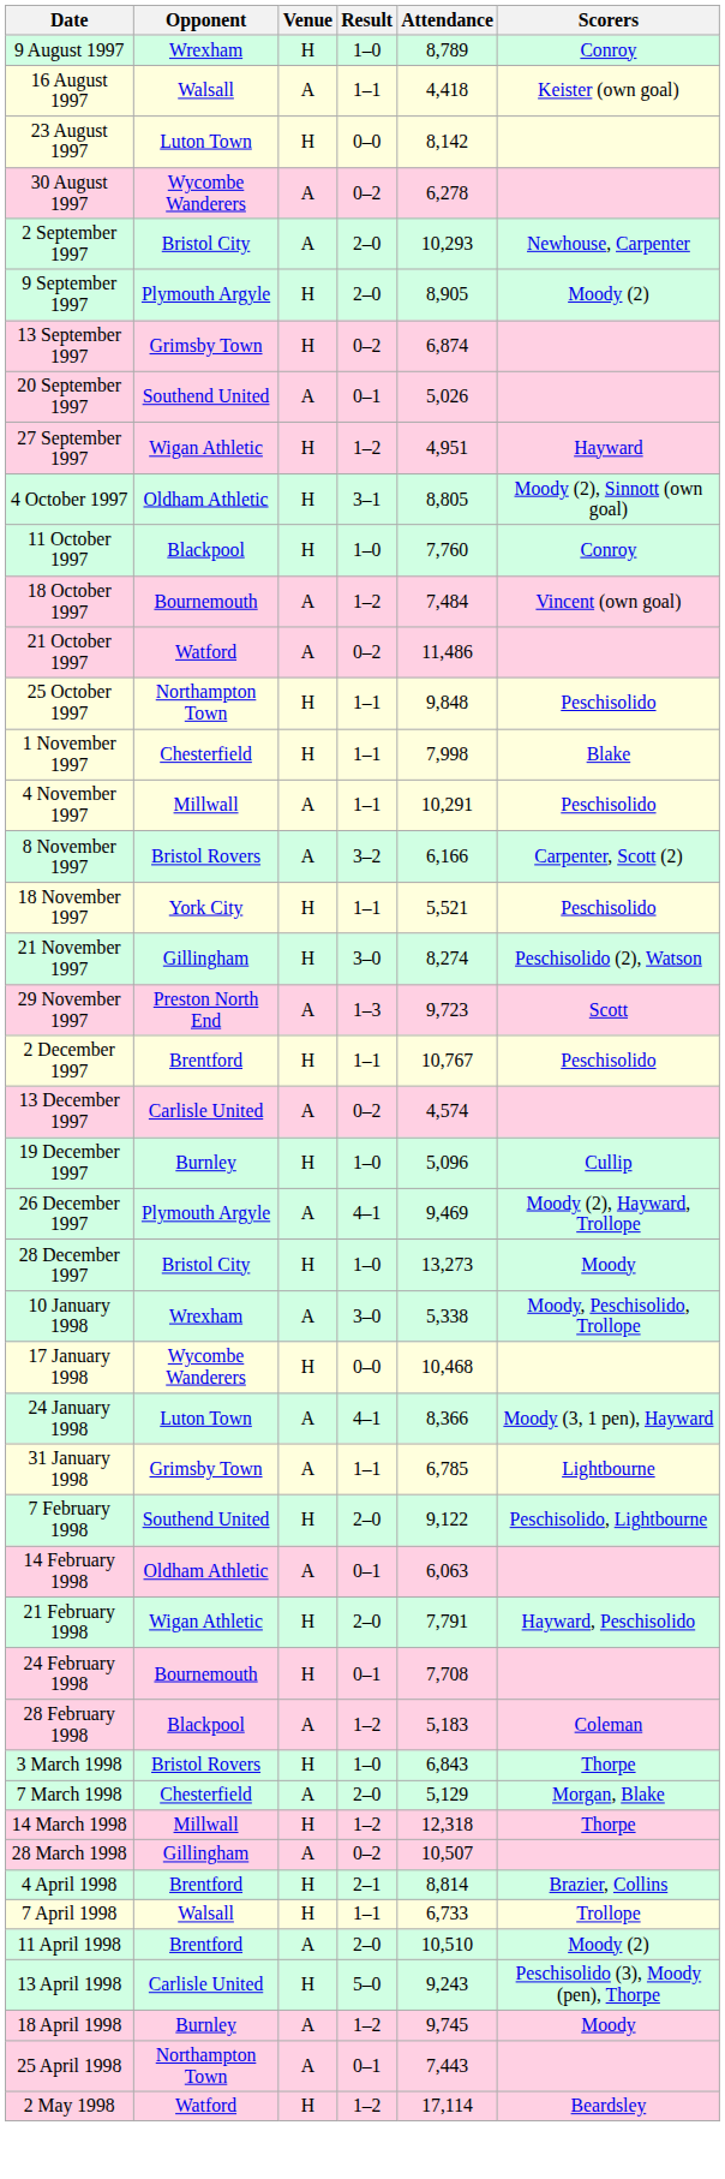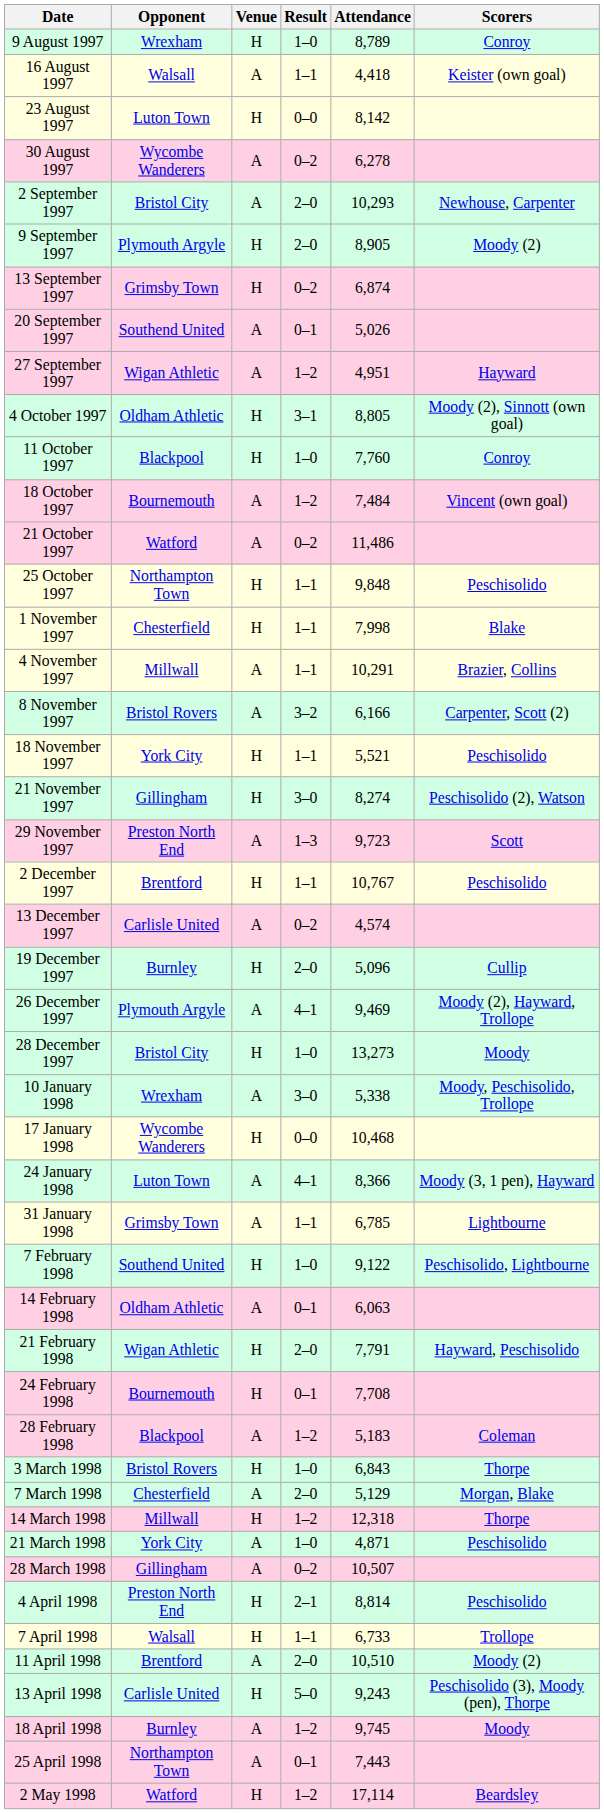 <table class="wikitable sortable" style="font-size:100%; text-align:center">
 <tr>
 <th>Date</th>
 <th>Opponent</th>
 <th>Venue</th>
 <th>Result</th>
 <th>Attendance</th>
 <th>Scorers</th>
 </tr>
 <tr style="background-color: #d0ffe3;">
 <td>9 August 1997</td>
 <td><a href='#'>Wrexham</a></td>
 <td>H</td>
 <td>1–0</td>
 <td>8,789</td>
 <td><a href='#'>Conroy</a></td>
 </tr>
 <tr style="background-color: #ffffdd;">
 <td>16 August 1997</td>
 <td><a href='#'>Walsall</a></td>
 <td>A</td>
 <td>1–1</td>
 <td>4,418</td>
 <td><a href='#'>Keister</a> (own goal)</td>
 </tr>
 <tr style="background-color: #ffffdd;">
 <td>23 August 1997</td>
 <td><a href='#'>Luton Town</a></td>
 <td>H</td>
 <td>0–0</td>
 <td>8,142</td>
 <td></td>
 </tr>
 <tr style="background-color: #ffd0e3;">
 <td>30 August 1997</td>
 <td><a href='#'>Wycombe Wanderers</a></td>
 <td>A</td>
 <td>0–2</td>
 <td>6,278</td>
 <td></td>
 </tr>
 <tr style="background-color: #d0ffe3;">
 <td>2 September 1997</td>
 <td><a href='#'>Bristol City</a></td>
 <td>A</td>
 <td>2–0</td>
 <td>10,293</td>
 <td><a href='#'>Newhouse</a>, <a href='#'>Carpenter</a></td>
 </tr>
 <tr style="background-color: #d0ffe3;">
 <td>9 September 1997</td>
 <td><a href='#'>Plymouth Argyle</a></td>
 <td>H</td>
 <td>2–0</td>
 <td>8,905</td>
 <td><a href='#'>Moody</a> (2)</td>
 </tr>
 <tr style="background-color: #ffd0e3;">
 <td>13 September 1997</td>
 <td><a href='#'>Grimsby Town</a></td>
 <td>H</td>
 <td>0–2</td>
 <td>6,874</td>
 <td></td>
 </tr>
 <tr style="background-color: #ffd0e3;">
 <td>20 September 1997</td>
 <td><a href='#'>Southend United</a></td>
 <td>A</td>
 <td>0–1</td>
 <td>5,026</td>
 <td></td>
 </tr>
 <tr style="background-color: #ffd0e3;">
 <td>27 September 1997</td>
 <td><a href='#'>Wigan Athletic</a></td>
-<td>H</td>
+<td>A</td>
 <td>1–2</td>
 <td>4,951</td>
 <td><a href='#'>Hayward</a></td>
 </tr>
 <tr style="background-color: #d0ffe3;">
 <td>4 October 1997</td>
 <td><a href='#'>Oldham Athletic</a></td>
 <td>H</td>
 <td>3–1</td>
 <td>8,805</td>
 <td><a href='#'>Moody</a> (2), <a href='#'>Sinnott</a> (own goal)</td>
 </tr>
 <tr style="background-color: #d0ffe3;">
 <td>11 October 1997</td>
 <td><a href='#'>Blackpool</a></td>
 <td>H</td>
 <td>1–0</td>
 <td>7,760</td>
 <td><a href='#'>Conroy</a></td>
 </tr>
 <tr style="background-color: #ffd0e3;">
 <td>18 October 1997</td>
 <td><a href='#'>Bournemouth</a></td>
 <td>A</td>
 <td>1–2</td>
 <td>7,484</td>
 <td><a href='#'>Vincent</a> (own goal)</td>
 </tr>
 <tr style="background-color: #ffd0e3;">
 <td>21 October 1997</td>
 <td><a href='#'>Watford</a></td>
 <td>A</td>
 <td>0–2</td>
 <td>11,486</td>
 <td></td>
 </tr>
 <tr style="background-color: #ffffdd;">
 <td>25 October 1997</td>
 <td><a href='#'>Northampton Town</a></td>
 <td>H</td>
 <td>1–1</td>
 <td>9,848</td>
 <td><a href='#'>Peschisolido</a></td>
 </tr>
 <tr style="background-color: #ffffdd;">
 <td>1 November 1997</td>
 <td><a href='#'>Chesterfield</a></td>
 <td>H</td>
 <td>1–1</td>
 <td>7,998</td>
 <td><a href='#'>Blake</a></td>
 </tr>
 <tr style="background-color: #ffffdd;">
 <td>4 November 1997</td>
 <td><a href='#'>Millwall</a></td>
 <td>A</td>
 <td>1–1</td>
 <td>10,291</td>
-<td><a href='#'>Peschisolido</a></td>
+<td><a href='#'>Brazier</a>, <a href='#'>Collins</a></td>
 </tr>
 <tr style="background-color: #d0ffe3;">
 <td>8 November 1997</td>
 <td><a href='#'>Bristol Rovers</a></td>
 <td>A</td>
 <td>3–2</td>
 <td>6,166</td>
 <td><a href='#'>Carpenter</a>, <a href='#'>Scott</a> (2)</td>
 </tr>
 <tr style="background-color: #ffffdd;">
 <td>18 November 1997</td>
 <td><a href='#'>York City</a></td>
 <td>H</td>
 <td>1–1</td>
 <td>5,521</td>
 <td><a href='#'>Peschisolido</a></td>
 </tr>
 <tr style="background-color: #d0ffe3;">
 <td>21 November 1997</td>
 <td><a href='#'>Gillingham</a></td>
 <td>H</td>
 <td>3–0</td>
 <td>8,274</td>
 <td><a href='#'>Peschisolido</a> (2), <a href='#'>Watson</a></td>
 </tr>
 <tr style="background-color: #ffd0e3;">
 <td>29 November 1997</td>
 <td><a href='#'>Preston North End</a></td>
 <td>A</td>
 <td>1–3</td>
 <td>9,723</td>
 <td><a href='#'>Scott</a></td>
 </tr>
 <tr style="background-color: #ffffdd;">
 <td>2 December 1997</td>
 <td><a href='#'>Brentford</a></td>
 <td>H</td>
 <td>1–1</td>
 <td>10,767</td>
 <td><a href='#'>Peschisolido</a></td>
 </tr>
 <tr style="background-color: #ffd0e3;">
 <td>13 December 1997</td>
 <td><a href='#'>Carlisle United</a></td>
 <td>A</td>
 <td>0–2</td>
 <td>4,574</td>
 <td></td>
 </tr>
 <tr style="background-color: #d0ffe3;">
 <td>19 December 1997</td>
 <td><a href='#'>Burnley</a></td>
 <td>H</td>
-<td>1–0</td>
+<td>2–0</td>
 <td>5,096</td>
 <td><a href='#'>Cullip</a></td>
 </tr>
 <tr style="background-color: #d0ffe3;">
 <td>26 December 1997</td>
 <td><a href='#'>Plymouth Argyle</a></td>
 <td>A</td>
 <td>4–1</td>
 <td>9,469</td>
 <td><a href='#'>Moody</a> (2), <a href='#'>Hayward</a>, <a href='#'>Trollope</a></td>
 </tr>
 <tr style="background-color: #d0ffe3;">
 <td>28 December 1997</td>
 <td><a href='#'>Bristol City</a></td>
 <td>H</td>
 <td>1–0</td>
 <td>13,273</td>
 <td><a href='#'>Moody</a></td>
 </tr>
 <tr style="background-color: #d0ffe3;">
 <td>10 January 1998</td>
 <td><a href='#'>Wrexham</a></td>
 <td>A</td>
 <td>3–0</td>
 <td>5,338</td>
 <td><a href='#'>Moody</a>, <a href='#'>Peschisolido</a>, <a href='#'>Trollope</a></td>
 </tr>
 <tr style="background-color: #ffffdd;">
 <td>17 January 1998</td>
 <td><a href='#'>Wycombe Wanderers</a></td>
 <td>H</td>
 <td>0–0</td>
 <td>10,468</td>
 <td></td>
 </tr>
 <tr style="background-color: #d0ffe3;">
 <td>24 January 1998</td>
 <td><a href='#'>Luton Town</a></td>
 <td>A</td>
 <td>4–1</td>
 <td>8,366</td>
 <td><a href='#'>Moody</a> (3, 1 pen), <a href='#'>Hayward</a></td>
 </tr>
 <tr style="background-color: #ffffdd;">
 <td>31 January 1998</td>
 <td><a href='#'>Grimsby Town</a></td>
 <td>A</td>
 <td>1–1</td>
 <td>6,785</td>
 <td><a href='#'>Lightbourne</a></td>
 </tr>
 <tr style="background-color: #d0ffe3;">
 <td>7 February 1998</td>
 <td><a href='#'>Southend United</a></td>
 <td>H</td>
-<td>2–0</td>
+<td>1–0</td>
 <td>9,122</td>
 <td><a href='#'>Peschisolido</a>, <a href='#'>Lightbourne</a></td>
 </tr>
 <tr style="background-color: #ffd0e3;">
 <td>14 February 1998</td>
 <td><a href='#'>Oldham Athletic</a></td>
 <td>A</td>
 <td>0–1</td>
 <td>6,063</td>
 <td></td>
 </tr>
 <tr style="background-color: #d0ffe3;">
 <td>21 February 1998</td>
 <td><a href='#'>Wigan Athletic</a></td>
 <td>H</td>
 <td>2–0</td>
 <td>7,791</td>
 <td><a href='#'>Hayward</a>, <a href='#'>Peschisolido</a></td>
 </tr>
 <tr style="background-color: #ffd0e3;">
 <td>24 February 1998</td>
 <td><a href='#'>Bournemouth</a></td>
 <td>H</td>
 <td>0–1</td>
 <td>7,708</td>
 <td></td>
 </tr>
 <tr style="background-color: #ffd0e3;">
 <td>28 February 1998</td>
 <td><a href='#'>Blackpool</a></td>
 <td>A</td>
 <td>1–2</td>
 <td>5,183</td>
 <td><a href='#'>Coleman</a></td>
 </tr>
 <tr style="background-color: #d0ffe3;">
 <td>3 March 1998</td>
 <td><a href='#'>Bristol Rovers</a></td>
 <td>H</td>
 <td>1–0</td>
 <td>6,843</td>
 <td><a href='#'>Thorpe</a></td>
 </tr>
 <tr style="background-color: #d0ffe3;">
 <td>7 March 1998</td>
 <td><a href='#'>Chesterfield</a></td>
 <td>A</td>
 <td>2–0</td>
 <td>5,129</td>
 <td><a href='#'>Morgan</a>, <a href='#'>Blake</a></td>
 </tr>
 <tr style="background-color: #ffd0e3;">
 <td>14 March 1998</td>
 <td><a href='#'>Millwall</a></td>
 <td>H</td>
 <td>1–2</td>
 <td>12,318</td>
 <td><a href='#'>Thorpe</a></td>
 </tr>
+<tr style="background-color: #d0ffe3;">
+<td>21 March 1998</td>
+<td><a href='#'>York City</a></td>
+<td>A</td>
+<td>1–0</td>
+<td>4,871</td>
+<td><a href='#'>Peschisolido</a></td>
+</tr>
 <tr style="background-color: #ffd0e3;">
 <td>28 March 1998</td>
 <td><a href='#'>Gillingham</a></td>
 <td>A</td>
 <td>0–2</td>
 <td>10,507</td>
 <td></td>
 </tr>
 <tr style="background-color: #d0ffe3;">
 <td>4 April 1998</td>
-<td><a href='#'>Brentford</a></td>
+<td><a href='#'>Preston North End</a></td>
 <td>H</td>
 <td>2–1</td>
 <td>8,814</td>
-<td><a href='#'>Brazier</a>, <a href='#'>Collins</a></td>
+<td><a href='#'>Peschisolido</a></td>
 </tr>
 <tr style="background-color: #ffffdd;">
 <td>7 April 1998</td>
 <td><a href='#'>Walsall</a></td>
 <td>H</td>
 <td>1–1</td>
 <td>6,733</td>
 <td><a href='#'>Trollope</a></td>
 </tr>
 <tr style="background-color: #d0ffe3;">
 <td>11 April 1998</td>
 <td><a href='#'>Brentford</a></td>
 <td>A</td>
 <td>2–0</td>
 <td>10,510</td>
 <td><a href='#'>Moody</a> (2)</td>
 </tr>
 <tr style="background-color: #d0ffe3;">
 <td>13 April 1998</td>
 <td><a href='#'>Carlisle United</a></td>
 <td>H</td>
 <td>5–0</td>
 <td>9,243</td>
 <td><a href='#'>Peschisolido</a> (3), <a href='#'>Moody</a> (pen), <a href='#'>Thorpe</a></td>
 </tr>
 <tr style="background-color: #ffd0e3;">
 <td>18 April 1998</td>
 <td><a href='#'>Burnley</a></td>
 <td>A</td>
 <td>1–2</td>
 <td>9,745</td>
 <td><a href='#'>Moody</a></td>
 </tr>
 <tr style="background-color: #ffd0e3;">
 <td>25 April 1998</td>
 <td><a href='#'>Northampton Town</a></td>
 <td>A</td>
 <td>0–1</td>
 <td>7,443</td>
 <td></td>
 </tr>
 <tr style="background-color: #ffd0e3;">
 <td>2 May 1998</td>
 <td><a href='#'>Watford</a></td>
 <td>H</td>
 <td>1–2</td>
 <td>17,114</td>
 <td><a href='#'>Beardsley</a></td>
 </tr>
 </table>
